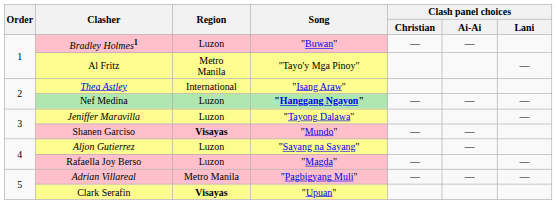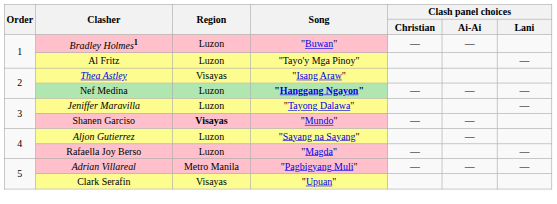 <table class="wikitable" style="text-align:center; line-height:17px; width:100%;">
 <tr>
 <th rowspan="2" width="5%">Order</th>
 <th rowspan="2" width="25%">Clasher</th>
 <th rowspan="2">Region</th>
 <th rowspan="2" width="25%">Song</th>
 <th colspan="3" width="30%">Clash panel choices</th>
 </tr>
 <tr>
 <th width="10%">Christian</th>
 <th width="10%">Ai-Ai</th>
 <th width="10%">Lani</th>
 </tr>
 <tr>
 <td rowspan="2">1</td>
 <td style="background:pink;"><em>Bradley Holmes</em><sup><strong>1</strong></sup></td>
 <td style="background:pink;">Luzon</td>
 <td style="background:pink;">"<a href='#'>Buwan</a>"</td>
 <td>—</td>
 <td>—</td>
 <td><strong></strong></td>
 </tr>
 <tr>
 <td style="background:#fdfc8f;">Al Fritz</td>
-<td style="background:#fdfc8f;">Metro<br>Manila</td>
+<td style="background:#fdfc8f;">Luzon</td>
 <td style="background:#fdfc8f;">"Tayo'y Mga Pinoy"</td>
 <td><strong></strong></td>
 <td><strong></strong></td>
 <td>—</td>
 </tr>
 <tr>
 <td rowspan="2">2</td>
 <td style="background:#fdfc8f;"><em><a href='#'>Thea Astley</a></em></td>
-<td style="background:#fdfc8f;">International</td>
+<td style="background:#fdfc8f;">Visayas</td>
 <td style="background:#fdfc8f;">"<a href='#'>Isang Araw</a>"</td>
 <td><strong></strong></td>
 <td><strong></strong></td>
 <td><strong></strong></td>
 </tr>
 <tr>
 <td style="background:#b0e6b0;">Nef Medina</td>
 <td style="background:#b0e6b0;">Luzon</td>
 <td style="background:#b0e6b0;"><strong>"<a href='#'>Hanggang Ngayon</a>"</strong></td>
 <td>—</td>
 <td>—</td>
 <td>—</td>
 </tr>
 <tr>
 <td rowspan="2">3</td>
 <td style="background:#fdfc8f;"><em>Jeniffer Maravilla</em></td>
 <td style="background:#fdfc8f;">Luzon</td>
 <td style="background:#fdfc8f;">"<a href='#'>Tayong Dalawa</a>"</td>
 <td><strong></strong></td>
 <td><strong></strong></td>
 <td>—</td>
 </tr>
 <tr>
 <td style="background:pink;">Shanen Garciso</td>
 <td style="background:pink;"><strong>Visayas</strong></td>
 <td style="background:pink;">"<a href='#'>Mundo</a>"</td>
 <td>—</td>
 <td>—</td>
 <td><strong></strong></td>
 </tr>
 <tr>
 <td rowspan="2">4</td>
 <td style="background:#fdfc8f;"><em>Aljon Gutierrez</em></td>
 <td style="background:#fdfc8f;">Luzon</td>
 <td style="background:#fdfc8f;">"<a href='#'>Sayang na Sayang</a>"</td>
 <td><strong></strong></td>
 <td>—</td>
 <td><strong></strong></td>
 </tr>
 <tr>
 <td style="background:pink;">Rafaella Joy Berso</td>
 <td style="background:pink;">Luzon</td>
 <td style="background:pink;">"<a href='#'>Magda</a>"</td>
 <td>—</td>
 <td><strong></strong></td>
 <td>—</td>
 </tr>
 <tr>
 <td rowspan="2">5</td>
 <td style="background:pink;"><em>Adrian Villareal</em></td>
 <td style="background:pink;">Metro Manila</td>
 <td style="background:pink;">"<a href='#'>Pagbigyang Muli</a>"</td>
 <td>—</td>
 <td>—</td>
 <td>—</td>
 </tr>
 <tr>
 <td style="background:#fdfc8f;">Clark Serafin</td>
-<td style="background:#fdfc8f;"><strong>Visayas</strong></td>
+<td style="background:#fdfc8f;">Visayas</td>
 <td style="background:#fdfc8f;">"<a href='#'>Upuan</a>"</td>
 <td><strong></strong></td>
 <td><strong></strong></td>
 <td><strong></strong></td>
 </tr>
 </table>
